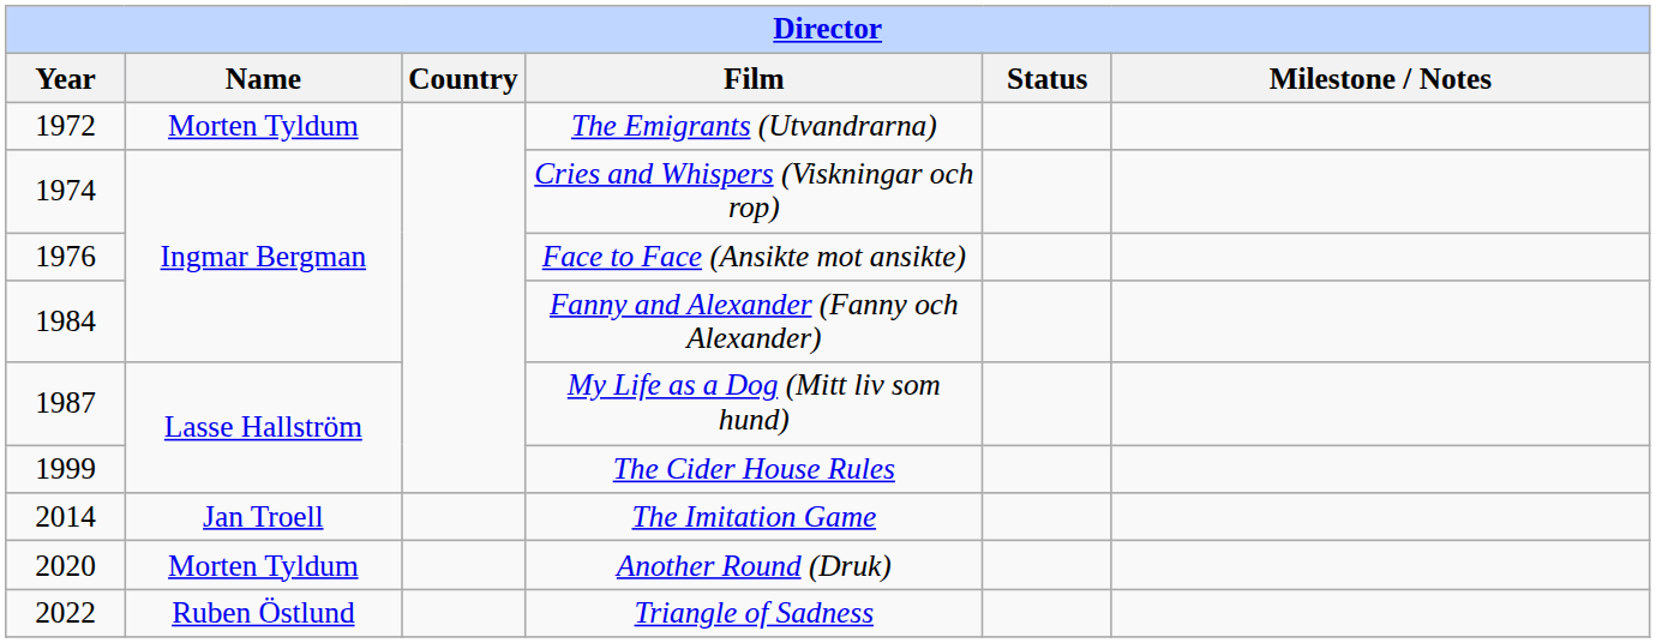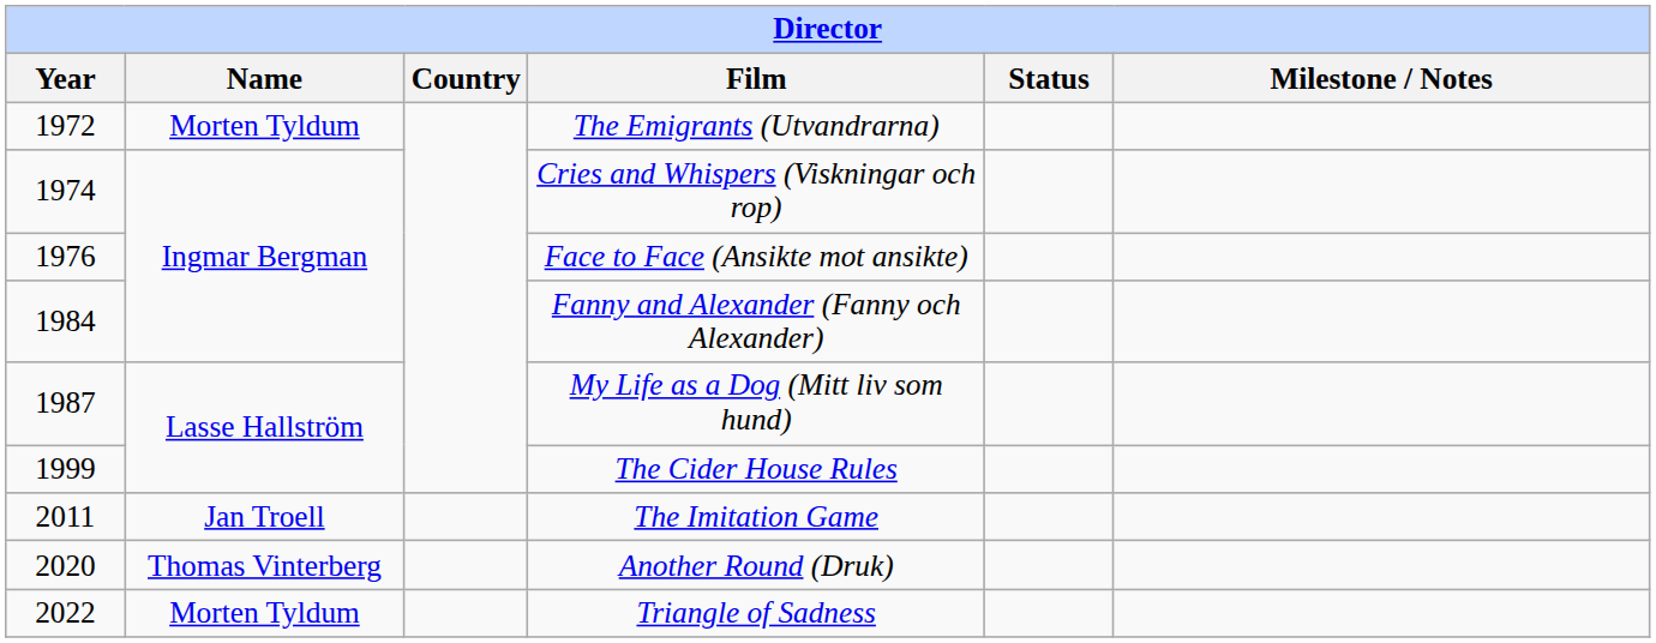 <table class="wikitable" style="text-align: center">
 <tr ---- bgcolor="#bfd7ff">
 <td colspan=6 align=center><strong><a href='#'>Director</a></strong></td>
 </tr>
 <tr ---- bgcolor="#ebf5ff">
 <th width="75">Year</th>
 <th width="200">Name</th>
 <th width="50">Country</th>
 <th width="350">Film</th>
 <th width="75">Status</th>
 <th width="450">Milestone / Notes</th>
 </tr>
 <tr>
 <td style="text-align: center">1972</td>
 <td><a href='#'>Morten Tyldum</a></td>
 <td rowspan="6" style="text-align: center"></td>
 <td><em><a href='#'>The Emigrants</a> (Utvandrarna)</em></td>
 <td></td>
 <td></td>
 </tr>
 <tr>
 <td style="text-align: center">1974</td>
 <td rowspan="3"><a href='#'>Ingmar Bergman</a></td>
 <td><em><a href='#'>Cries and Whispers</a> (Viskningar och rop)</em></td>
 <td></td>
 <td></td>
 </tr>
 <tr>
 <td style="text-align: center">1976</td>
 <td><em><a href='#'>Face to Face</a> (Ansikte mot ansikte)</em></td>
 <td></td>
 <td></td>
 </tr>
 <tr>
 <td style="text-align: center">1984</td>
 <td><em><a href='#'>Fanny and Alexander</a> (Fanny och Alexander)</em></td>
 <td></td>
 <td></td>
 </tr>
 <tr>
 <td style="text-align: center">1987</td>
 <td rowspan="2"><a href='#'>Lasse Hallström</a></td>
 <td><em><a href='#'>My Life as a Dog</a> (Mitt liv som hund)</em></td>
 <td></td>
 <td></td>
 </tr>
 <tr>
 <td style="text-align: center">1999</td>
 <td><em><a href='#'>The Cider House Rules</a></em></td>
 <td></td>
 <td></td>
 </tr>
 <tr>
-<td style="text-align: center">2014</td>
+<td style="text-align: center">2011</td>
 <td><a href='#'>Jan Troell</a></td>
 <td style="text-align: center"></td>
 <td><em><a href='#'>The Imitation Game</a></em></td>
 <td></td>
 <td></td>
 </tr>
 <tr>
 <td style="text-align: center">2020</td>
-<td><a href='#'>Morten Tyldum</a></td>
+<td><a href='#'>Thomas Vinterberg</a></td>
 <td style="text-align: center"></td>
 <td><em><a href='#'>Another Round</a> (Druk)</em></td>
 <td></td>
 <td></td>
 </tr>
 <tr>
 <td style="text-align: center">2022</td>
-<td><a href='#'>Ruben Östlund</a></td>
+<td><a href='#'>Morten Tyldum</a></td>
 <td style="text-align: center"></td>
 <td><em><a href='#'>Triangle of Sadness</a></em></td>
 <td></td>
 <td></td>
 </tr>
 </table>
